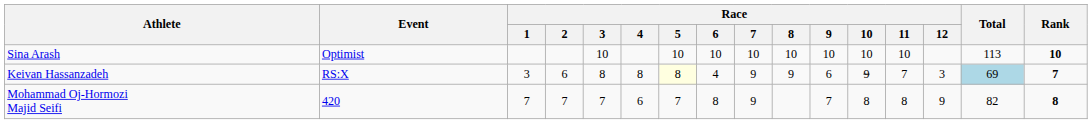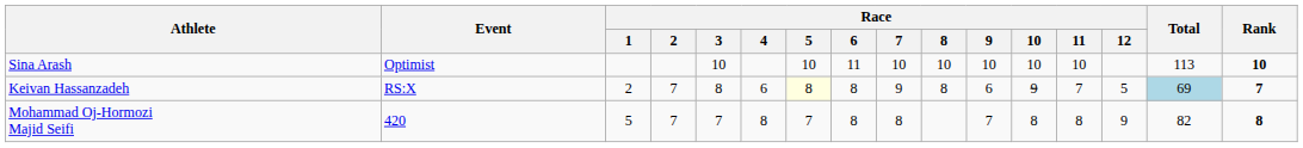 <table class="wikitable" width="65%" style="text-align:center; font-size:90%">
 <tr>
 <th rowspan="2" width="25%">Athlete</th>
 <th rowspan="2" width="15%">Event</th>
 <th colspan="12">Race</th>
 <th rowspan="2" width="5%">Total</th>
 <th rowspan="2" width="5%">Rank</th>
 </tr>
 <tr>
 <th width="3%">1</th>
 <th width="3%">2</th>
 <th width="3%">3</th>
 <th width="3%">4</th>
 <th width="3%">5</th>
 <th width="3%">6</th>
 <th width="3%">7</th>
 <th width="3%">8</th>
 <th width="3%">9</th>
 <th width="3%">10</th>
 <th width="3%">11</th>
 <th width="3%">12</th>
 </tr>
 <tr>
 <td align="left"><a href='#'>Sina Arash</a></td>
 <td align="left"><a href='#'>Optimist</a></td>
 <td><s></s></td>
 <td></td>
 <td>10</td>
 <td></td>
 <td>10</td>
-<td>10</td>
+<td>11</td>
 <td>10</td>
 <td>10</td>
 <td>10</td>
 <td>10</td>
 <td>10</td>
 <td></td>
 <td>113</td>
 <td><strong>10</strong></td>
 </tr>
 <tr>
 <td align="left"><a href='#'>Keivan Hassanzadeh</a></td>
 <td align="left"><a href='#'>RS:X</a></td>
-<td>3</td>
+<td>2</td>
+<td>7</td>
+<td>8</td>
 <td>6</td>
+<td style="background: lightyellow;">8</td>
 <td>8</td>
+<td>9</td>
 <td>8</td>
-<td style="background: lightyellow;">8</td>
-<td>4</td>
-<td>9</td>
-<td>9</td>
 <td>6</td>
 <td><s>9</s></td>
 <td>7</td>
-<td>3</td>
+<td>5</td>
 <td style="background: lightblue;">69</td>
 <td><strong>7</strong></td>
 </tr>
 <tr>
 <td align="left"><a href='#'>Mohammad Oj-Hormozi</a><br><a href='#'>Majid Seifi</a></td>
 <td align="left"><a href='#'>420</a></td>
+<td>5</td>
 <td>7</td>
 <td>7</td>
-<td>7</td>
-<td>6</td>
+<td>8</td>
 <td>7</td>
 <td>8</td>
-<td>9</td>
+<td>8</td>
 <td><s></s></td>
 <td>7</td>
 <td>8</td>
 <td>8</td>
 <td>9</td>
 <td>82</td>
 <td><strong>8</strong></td>
 </tr>
 </table>
